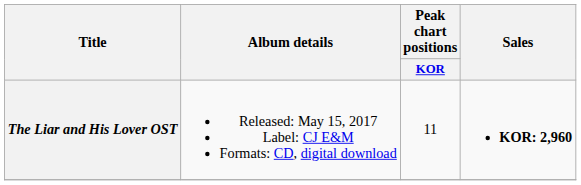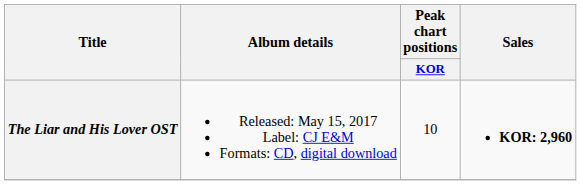 <table class="wikitable plainrowheaders" style="text-align:center;">
 <tr>
 <th scope="col" rowspan="2">Title</th>
 <th scope="col" rowspan="2">Album details</th>
 <th scope="col">Peak chart positions</th>
 <th scope="col" rowspan="2">Sales</th>
 </tr>
 <tr>
 <th scope="col" style="width:3em;font-size:90%;"><a href='#'>KOR</a><br></th>
 </tr>
 <tr>
 <th scope="row"><em>The Liar and His Lover OST</em></th>
 <td><br><ul><li>Released: May 15, 2017</li><li>Label: <a href='#'>CJ E&M</a></li><li>Formats: <a href='#'>CD</a>, <a href='#'>digital download</a></li></ul></td>
-<td>11</td>
+<td>10</td>
 <td><strong><br><ul><li>KOR: 2,960</li></ul></strong></td>
 </tr>
 <tr>
 </tr>
 </table>
